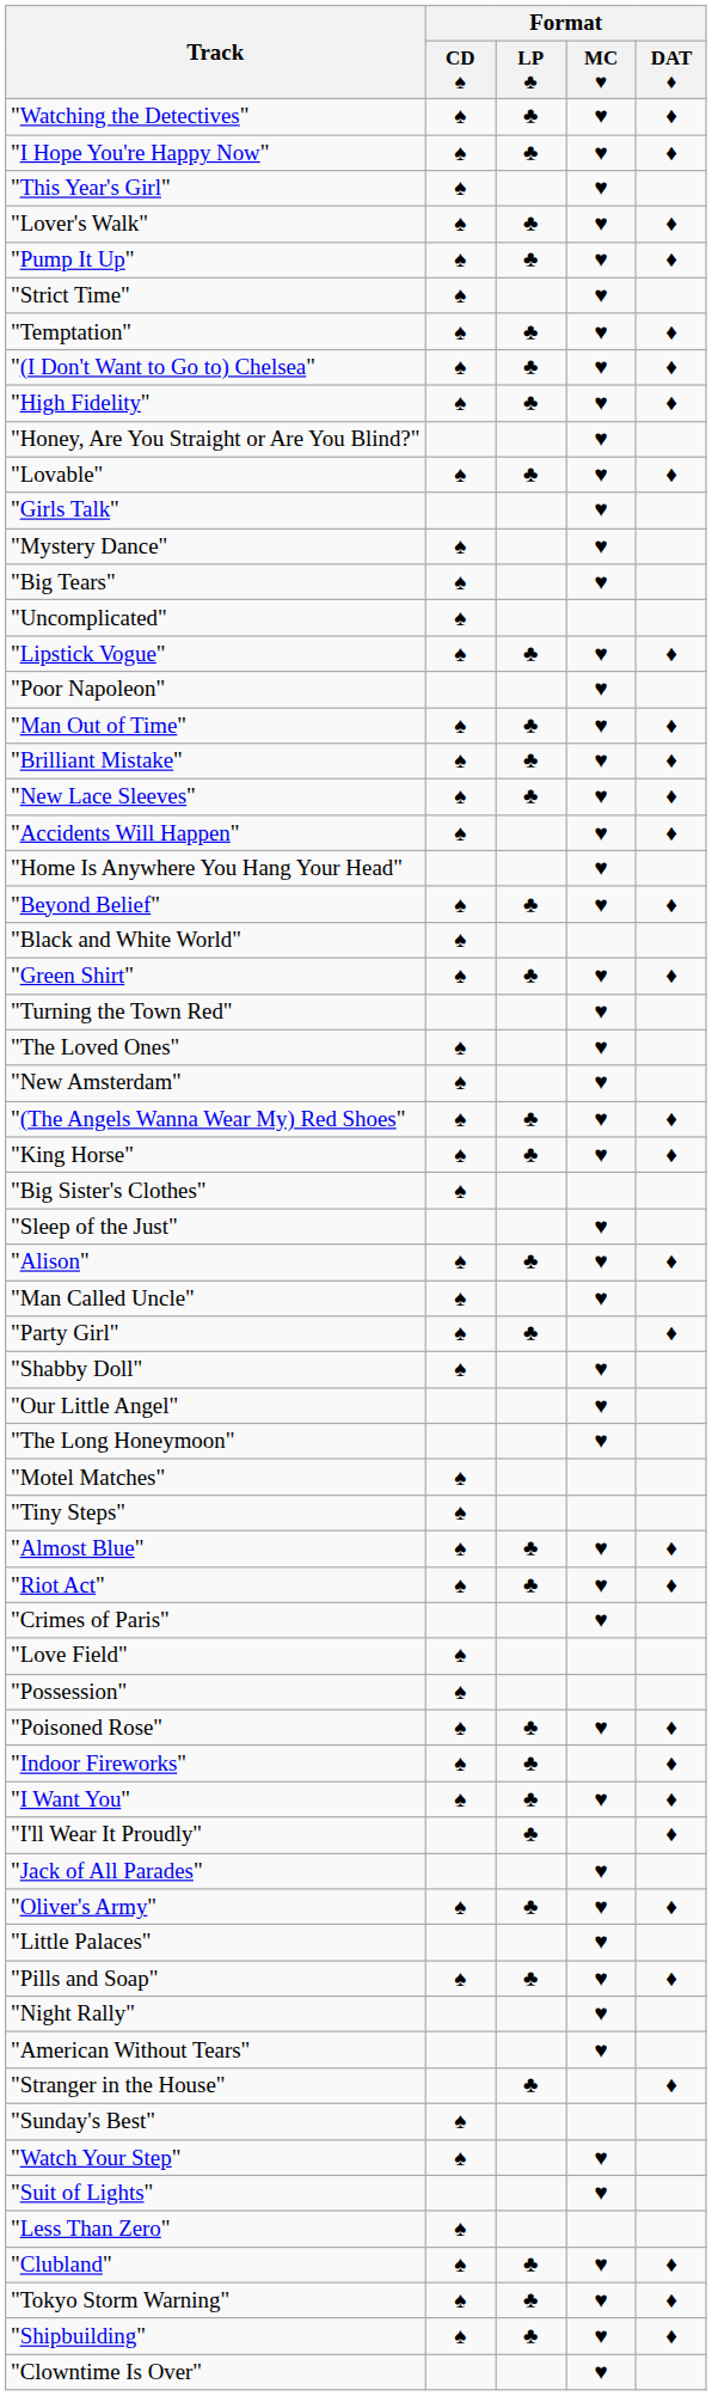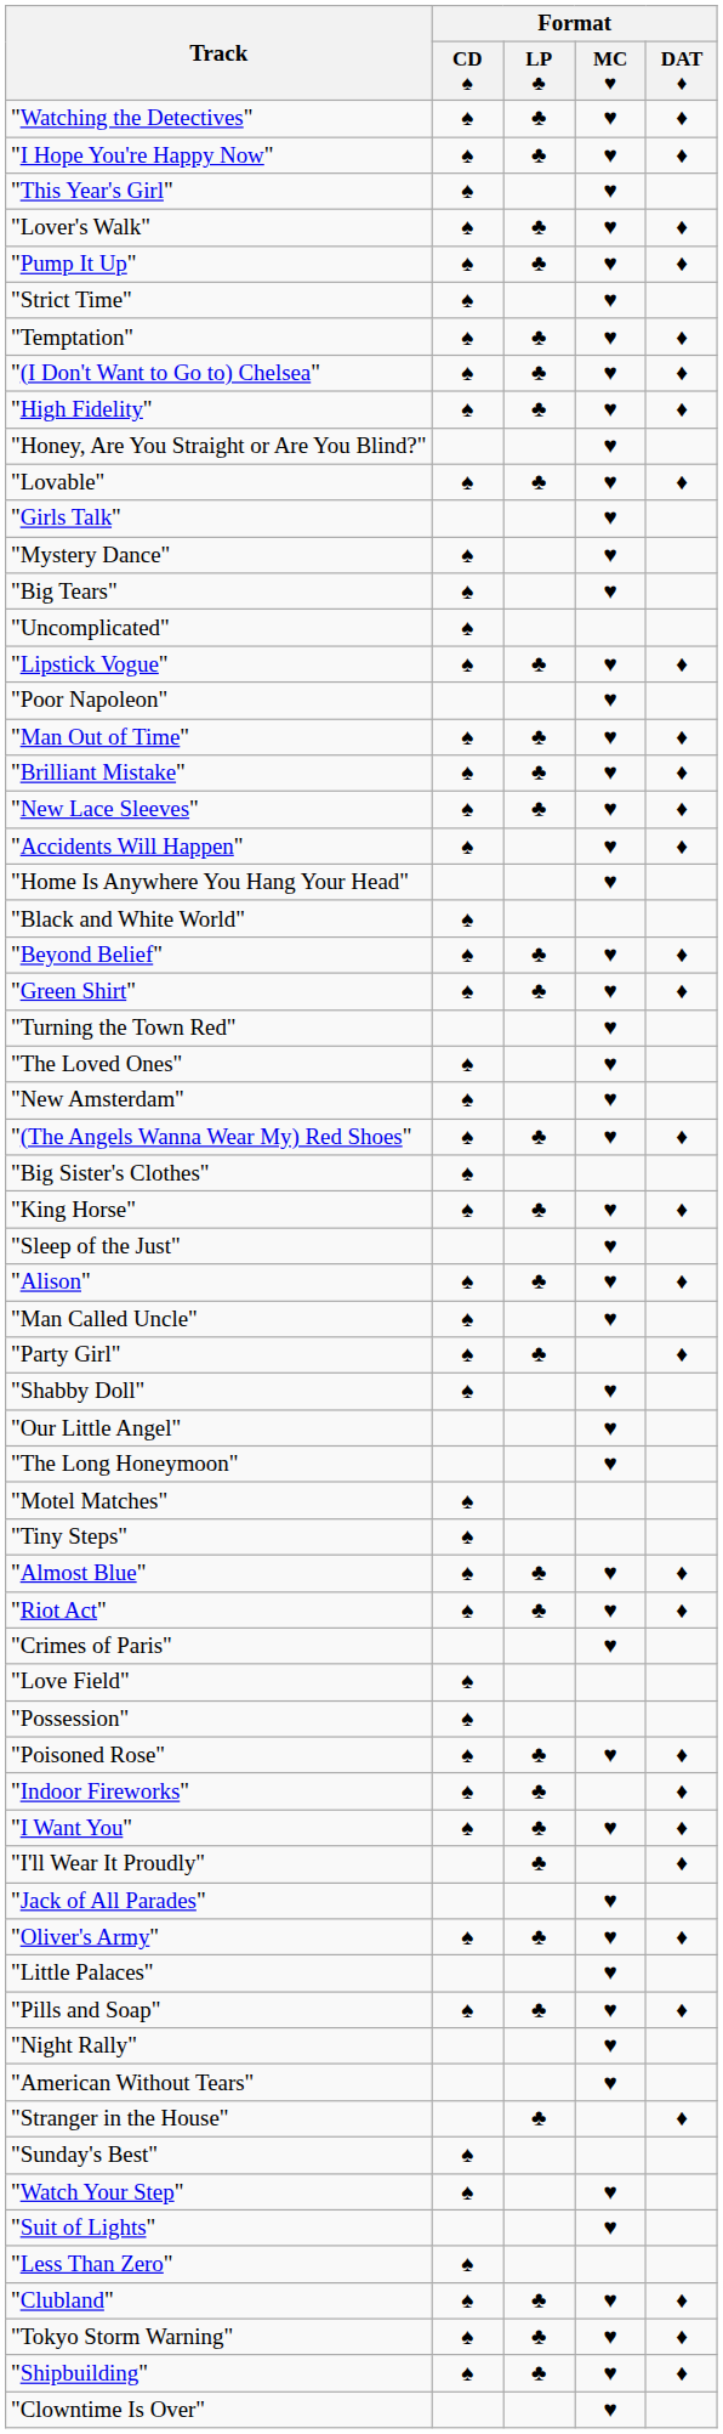 <table class="wikitable">
 <tr>
 <th rowspan="2">Track</th>
 <th colspan="4">Format</th>
 </tr>
 <tr>
 <th style="width:3em;font-size:90%">CD <br>♠</th>
 <th style="width:3em;font-size:90%">LP<br>♣</th>
 <th style="width:3em;font-size:90%">MC<br>♥</th>
 <th style="width:3em;font-size:90%">DAT<br>♦</th>
 </tr>
 <tr>
 <td>"<a href='#'>Watching the Detectives</a>"</td>
 <td align="center">♠</td>
 <td align="center">♣</td>
 <td align="center">♥</td>
 <td align="center">♦</td>
 </tr>
 <tr>
 <td>"<a href='#'>I Hope You're Happy Now</a>"</td>
 <td align="center">♠</td>
 <td align="center">♣</td>
 <td align="center">♥</td>
 <td align="center">♦</td>
 </tr>
 <tr>
 <td>"<a href='#'>This Year's Girl</a>"</td>
 <td align="center">♠</td>
 <td align="center"></td>
 <td align="center">♥</td>
 <td align="center"></td>
 </tr>
 <tr>
 <td>"Lover's Walk"</td>
 <td align="center">♠</td>
 <td align="center">♣</td>
 <td align="center">♥</td>
 <td align="center">♦</td>
 </tr>
 <tr>
 <td>"<a href='#'>Pump It Up</a>"</td>
 <td align="center">♠</td>
 <td align="center">♣</td>
 <td align="center">♥</td>
 <td align="center">♦</td>
 </tr>
 <tr>
 <td>"Strict Time"</td>
 <td align="center">♠</td>
 <td align="center"></td>
 <td align="center">♥</td>
 <td align="center"></td>
 </tr>
 <tr>
 <td>"Temptation"</td>
 <td align="center">♠</td>
 <td align="center">♣</td>
 <td align="center">♥</td>
 <td align="center">♦</td>
 </tr>
 <tr>
 <td>"<a href='#'>(I Don't Want to Go to) Chelsea</a>"</td>
 <td align="center">♠</td>
 <td align="center">♣</td>
 <td align="center">♥</td>
 <td align="center">♦</td>
 </tr>
 <tr>
 <td>"<a href='#'>High Fidelity</a>"</td>
 <td align="center">♠</td>
 <td align="center">♣</td>
 <td align="center">♥</td>
 <td align="center">♦</td>
 </tr>
 <tr>
 <td>"Honey, Are You Straight or Are You Blind?"</td>
 <td align="center"></td>
 <td align="center"></td>
 <td align="center">♥</td>
 <td align="center"></td>
 </tr>
 <tr>
 <td>"Lovable"</td>
 <td align="center">♠</td>
 <td align="center">♣</td>
 <td align="center">♥</td>
 <td align="center">♦</td>
 </tr>
 <tr>
 <td>"<a href='#'>Girls Talk</a>"</td>
 <td align="center"></td>
 <td align="center"></td>
 <td align="center">♥</td>
 <td align="center"></td>
 </tr>
 <tr>
 <td>"Mystery Dance"</td>
 <td align="center">♠</td>
 <td align="center"></td>
 <td align="center">♥</td>
 <td align="center"></td>
 </tr>
 <tr>
 <td>"Big Tears"</td>
 <td align="center">♠</td>
 <td align="center"></td>
 <td align="center">♥</td>
 <td align="center"></td>
 </tr>
 <tr>
 <td>"Uncomplicated"</td>
 <td align="center">♠</td>
 <td align="center"></td>
 <td align="center"></td>
 <td align="center"></td>
 </tr>
 <tr>
 <td>"<a href='#'>Lipstick Vogue</a>"</td>
 <td align="center">♠</td>
 <td align="center">♣</td>
 <td align="center">♥</td>
 <td align="center">♦</td>
 </tr>
 <tr>
 <td>"Poor Napoleon"</td>
 <td align="center"></td>
 <td align="center"></td>
 <td align="center">♥</td>
 <td align="center"></td>
 </tr>
 <tr>
 <td>"<a href='#'>Man Out of Time</a>"</td>
 <td align="center">♠</td>
 <td align="center">♣</td>
 <td align="center">♥</td>
 <td align="center">♦</td>
 </tr>
 <tr>
 <td>"<a href='#'>Brilliant Mistake</a>"</td>
 <td align="center">♠</td>
 <td align="center">♣</td>
 <td align="center">♥</td>
 <td align="center">♦</td>
 </tr>
 <tr>
 <td>"<a href='#'>New Lace Sleeves</a>"</td>
 <td align="center">♠</td>
 <td align="center">♣</td>
 <td align="center">♥</td>
 <td align="center">♦</td>
 </tr>
 <tr>
 <td>"<a href='#'>Accidents Will Happen</a>"</td>
 <td align="center">♠</td>
 <td align="center"></td>
 <td align="center">♥</td>
 <td align="center">♦</td>
 </tr>
 <tr>
 <td>"Home Is Anywhere You Hang Your Head"</td>
 <td align="center"></td>
 <td align="center"></td>
 <td align="center">♥</td>
 <td align="center"></td>
 </tr>
 <tr>
+<td>"Black and White World"</td>
+<td align="center">♠</td>
+<td align="center"></td>
+<td align="center"></td>
+<td align="center"></td>
+</tr>
+<tr>
 <td>"<a href='#'>Beyond Belief</a>"</td>
 <td align="center">♠</td>
 <td align="center">♣</td>
 <td align="center">♥</td>
 <td align="center">♦</td>
-</tr>
-<tr>
-<td>"Black and White World"</td>
-<td align="center">♠</td>
-<td align="center"></td>
-<td align="center"></td>
-<td align="center"></td>
 </tr>
 <tr>
 <td>"<a href='#'>Green Shirt</a>"</td>
 <td align="center">♠</td>
 <td align="center">♣</td>
 <td align="center">♥</td>
 <td align="center">♦</td>
 </tr>
 <tr>
 <td>"Turning the Town Red"</td>
 <td align="center"></td>
 <td align="center"></td>
 <td align="center">♥</td>
 <td align="center"></td>
 </tr>
 <tr>
 <td>"The Loved Ones"</td>
 <td align="center">♠</td>
 <td align="center"></td>
 <td align="center">♥</td>
 <td align="center"></td>
 </tr>
 <tr>
 <td>"New Amsterdam"</td>
 <td align="center">♠</td>
 <td align="center"></td>
 <td align="center">♥</td>
 <td align="center"></td>
 </tr>
 <tr>
 <td>"<a href='#'>(The Angels Wanna Wear My) Red Shoes</a>"</td>
 <td align="center">♠</td>
 <td align="center">♣</td>
 <td align="center">♥</td>
 <td align="center">♦</td>
 </tr>
 <tr>
+<td>"Big Sister's Clothes"</td>
+<td align="center">♠</td>
+<td align="center"></td>
+<td align="center"></td>
+<td align="center"></td>
+</tr>
+<tr>
 <td>"King Horse"</td>
 <td align="center">♠</td>
 <td align="center">♣</td>
 <td align="center">♥</td>
 <td align="center">♦</td>
-</tr>
-<tr>
-<td>"Big Sister's Clothes"</td>
-<td align="center">♠</td>
-<td align="center"></td>
-<td align="center"></td>
-<td align="center"></td>
 </tr>
 <tr>
 <td>"Sleep of the Just"</td>
 <td align="center"></td>
 <td align="center"></td>
 <td align="center">♥</td>
 <td align="center"></td>
 </tr>
 <tr>
 <td>"<a href='#'>Alison</a>"</td>
 <td align="center">♠</td>
 <td align="center">♣</td>
 <td align="center">♥</td>
 <td align="center">♦</td>
 </tr>
 <tr>
 <td>"Man Called Uncle"</td>
 <td align="center">♠</td>
 <td align="center"></td>
 <td align="center">♥</td>
 <td align="center"></td>
 </tr>
 <tr>
 <td>"Party Girl"</td>
 <td align="center">♠</td>
 <td align="center">♣</td>
 <td align="center"></td>
 <td align="center">♦</td>
 </tr>
 <tr>
 <td>"Shabby Doll"</td>
 <td align="center">♠</td>
 <td align="center"></td>
 <td align="center">♥</td>
 <td align="center"></td>
 </tr>
 <tr>
 <td>"Our Little Angel"</td>
 <td align="center"></td>
 <td align="center"></td>
 <td align="center">♥</td>
 <td align="center"></td>
 </tr>
 <tr>
 <td>"The Long Honeymoon"</td>
 <td align="center"></td>
 <td align="center"></td>
 <td align="center">♥</td>
 <td align="center"></td>
 </tr>
 <tr>
 <td>"Motel Matches"</td>
 <td align="center">♠</td>
 <td align="center"></td>
 <td align="center"></td>
 <td align="center"></td>
 </tr>
 <tr>
 <td>"Tiny Steps"</td>
 <td align="center">♠</td>
 <td align="center"></td>
 <td align="center"></td>
 <td align="center"></td>
 </tr>
 <tr>
 <td>"<a href='#'>Almost Blue</a>"</td>
 <td align="center">♠</td>
 <td align="center">♣</td>
 <td align="center">♥</td>
 <td align="center">♦</td>
 </tr>
 <tr>
 <td>"<a href='#'>Riot Act</a>"</td>
 <td align="center">♠</td>
 <td align="center">♣</td>
 <td align="center">♥</td>
 <td align="center">♦</td>
 </tr>
 <tr>
 <td>"Crimes of Paris"</td>
 <td align="center"></td>
 <td align="center"></td>
 <td align="center">♥</td>
 <td align="center"></td>
 </tr>
 <tr>
 <td>"Love Field"</td>
 <td align="center">♠</td>
 <td align="center"></td>
 <td align="center"></td>
 <td align="center"></td>
 </tr>
 <tr>
 <td>"Possession"</td>
 <td align="center">♠</td>
 <td align="center"></td>
 <td align="center"></td>
 <td align="center"></td>
 </tr>
 <tr>
 <td>"Poisoned Rose"</td>
 <td align="center">♠</td>
 <td align="center">♣</td>
 <td align="center">♥</td>
 <td align="center">♦</td>
 </tr>
 <tr>
 <td>"<a href='#'>Indoor Fireworks</a>"</td>
 <td align="center">♠</td>
 <td align="center">♣</td>
 <td align="center"></td>
 <td align="center">♦</td>
 </tr>
 <tr>
 <td>"<a href='#'>I Want You</a>"</td>
 <td align="center">♠</td>
 <td align="center">♣</td>
 <td align="center">♥</td>
 <td align="center">♦</td>
 </tr>
 <tr>
 <td>"I'll Wear It Proudly"</td>
 <td align="center"></td>
 <td align="center">♣</td>
 <td align="center"></td>
 <td align="center">♦</td>
 </tr>
 <tr>
 <td>"<a href='#'>Jack of All Parades</a>"</td>
 <td align="center"></td>
 <td align="center"></td>
 <td align="center">♥</td>
 <td align="center"></td>
 </tr>
 <tr>
 <td>"<a href='#'>Oliver's Army</a>"</td>
 <td align="center">♠</td>
 <td align="center">♣</td>
 <td align="center">♥</td>
 <td align="center">♦</td>
 </tr>
 <tr>
 <td>"Little Palaces"</td>
 <td align="center"></td>
 <td align="center"></td>
 <td align="center">♥</td>
 <td align="center"></td>
 </tr>
 <tr>
 <td>"Pills and Soap"</td>
 <td align="center">♠</td>
 <td align="center">♣</td>
 <td align="center">♥</td>
 <td align="center">♦</td>
 </tr>
 <tr>
 <td>"Night Rally"</td>
 <td align="center"></td>
 <td align="center"></td>
 <td align="center">♥</td>
 <td align="center"></td>
 </tr>
 <tr>
 <td>"American Without Tears"</td>
 <td align="center"></td>
 <td align="center"></td>
 <td align="center">♥</td>
 <td align="center"></td>
 </tr>
 <tr>
 <td>"Stranger in the House"</td>
 <td align="center"></td>
 <td align="center">♣</td>
 <td align="center"></td>
 <td align="center">♦</td>
 </tr>
 <tr>
 <td>"Sunday's Best"</td>
 <td align="center">♠</td>
 <td align="center"></td>
 <td align="center"></td>
 <td align="center"></td>
 </tr>
 <tr>
 <td>"<a href='#'>Watch Your Step</a>"</td>
 <td align="center">♠</td>
 <td align="center"></td>
 <td align="center">♥</td>
 <td align="center"></td>
 </tr>
 <tr>
 <td>"<a href='#'>Suit of Lights</a>"</td>
 <td align="center"></td>
 <td align="center"></td>
 <td align="center">♥</td>
 <td align="center"></td>
 </tr>
 <tr>
 <td>"<a href='#'>Less Than Zero</a>"</td>
 <td align="center">♠</td>
 <td align="center"></td>
 <td align="center"></td>
 <td align="center"></td>
 </tr>
 <tr>
 <td>"<a href='#'>Clubland</a>"</td>
 <td align="center">♠</td>
 <td align="center">♣</td>
 <td align="center">♥</td>
 <td align="center">♦</td>
 </tr>
 <tr>
 <td>"Tokyo Storm Warning"</td>
 <td align="center">♠</td>
 <td align="center">♣</td>
 <td align="center">♥</td>
 <td align="center">♦</td>
 </tr>
 <tr>
 <td>"<a href='#'>Shipbuilding</a>"</td>
 <td align="center">♠</td>
 <td align="center">♣</td>
 <td align="center">♥</td>
 <td align="center">♦</td>
 </tr>
 <tr>
 <td>"Clowntime Is Over"</td>
 <td align="center"></td>
 <td align="center"></td>
 <td align="center">♥</td>
 <td align="center"></td>
 </tr>
 </table>
